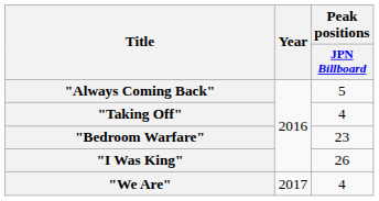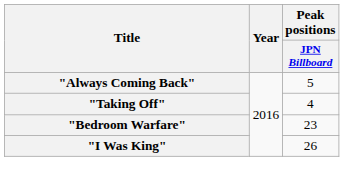 <table class="wikitable plainrowheaders" style="text-align:center;">
 <tr>
 <th scope="col" rowspan="2" style="width:18em;">Title</th>
 <th scope="col" rowspan="2">Year</th>
 <th scope="col">Peak positions</th>
 </tr>
 <tr>
 <th scope="col" style="width:30px;font-size:85%"><a href='#'>JPN<br><em>Billboard</em></a><br></th>
 </tr>
 <tr>
 <th scope="row">"Always Coming Back"</th>
 <td rowspan="4">2016</td>
 <td>5</td>
 </tr>
 <tr>
 <th scope="row">"Taking Off"</th>
 <td>4</td>
 </tr>
 <tr>
 <th scope="row">"Bedroom Warfare"</th>
 <td>23</td>
 </tr>
 <tr>
 <th scope="row">"I Was King"</th>
 <td>26</td>
 </tr>
-<tr>
-<th scope="row">"We Are"</th>
-<td>2017</td>
-<td>4</td>
-</tr>
 </table>
